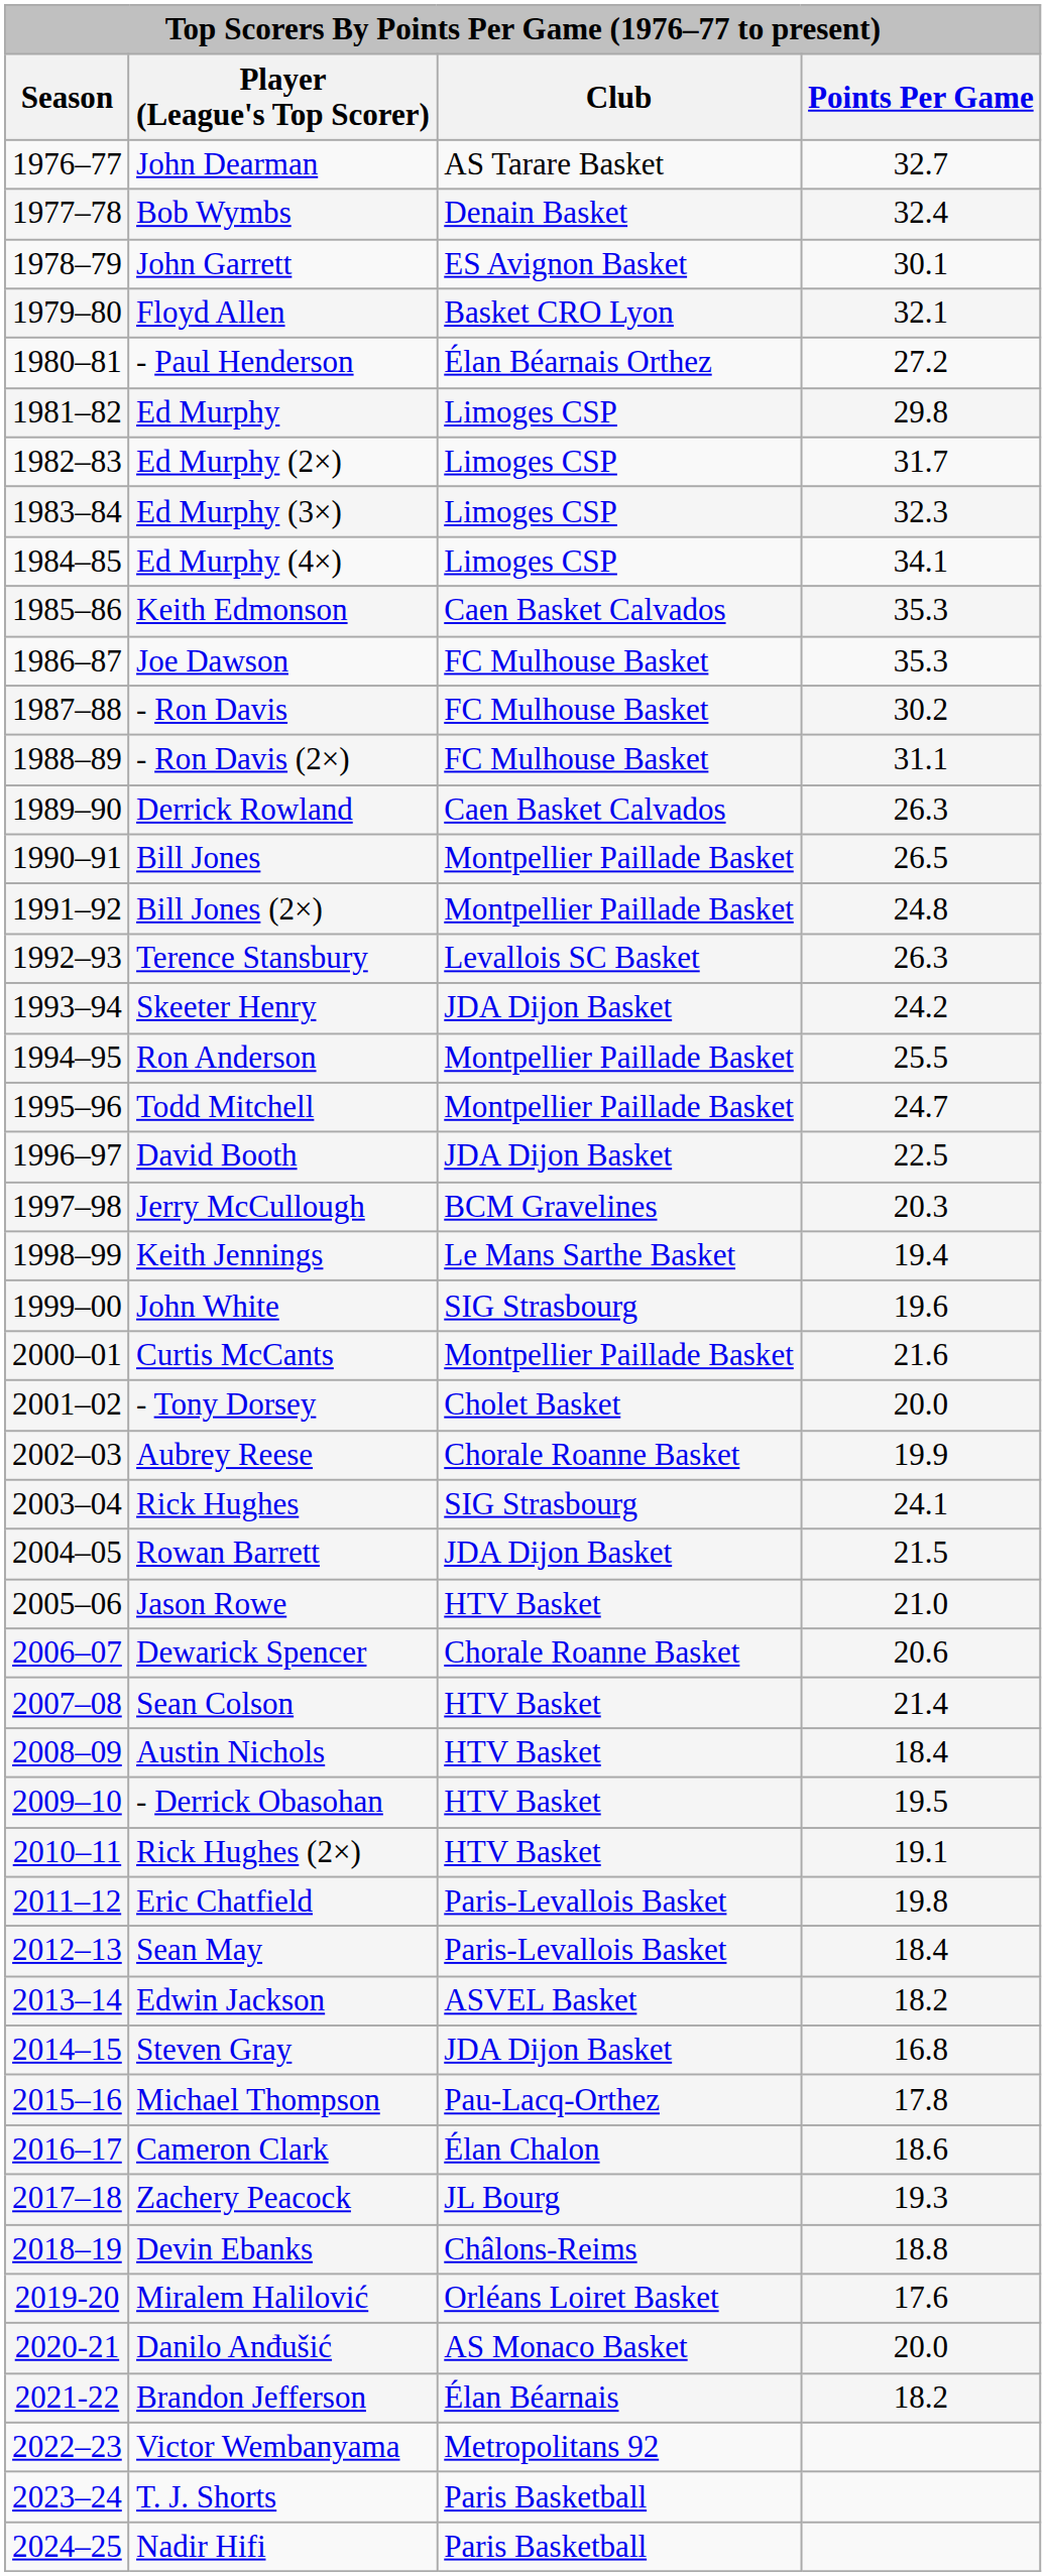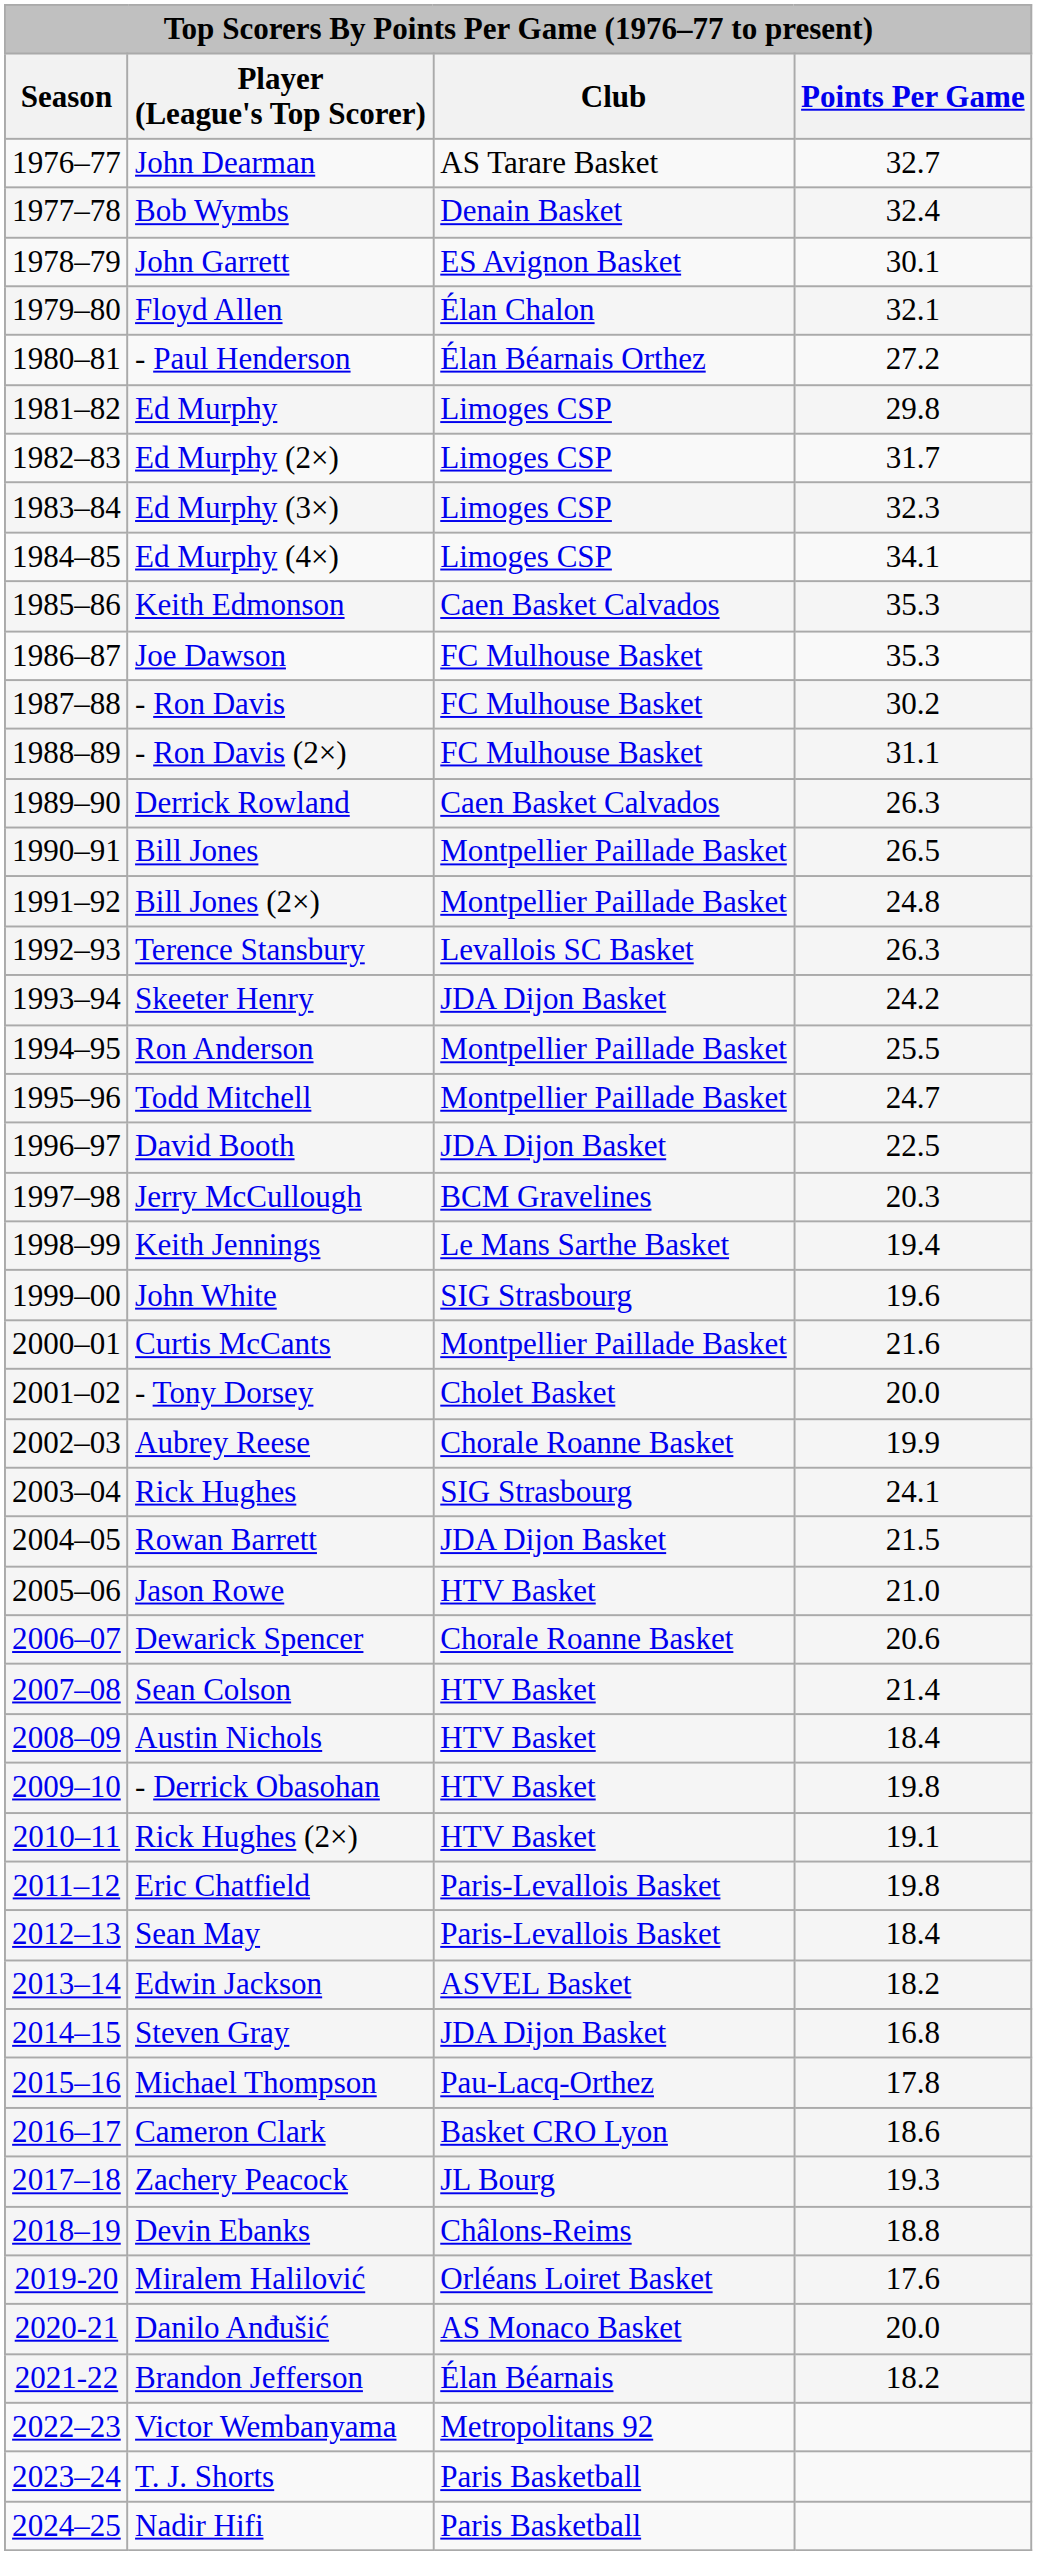 <table class="wikitable" style="text-align: left;">
 <tr>
 <th colspan="4" style="text-align:center;background-color:silver;">Top Scorers By Points Per Game (1976–77 to present)</th>
 </tr>
 <tr>
 <th>Season</th>
 <th>Player<br>(League's Top Scorer)</th>
 <th>Club</th>
 <th><a href='#'>Points Per Game</a></th>
 </tr>
 <tr>
 <td align="center">1976–77</td>
 <td> <a href='#'>John Dearman</a></td>
 <td>AS Tarare Basket</td>
 <td align="center">32.7</td>
 </tr>
 <tr bgcolor="#F5F5F5">
 <td align="center">1977–78</td>
 <td> <a href='#'>Bob Wymbs</a></td>
 <td><a href='#'>Denain Basket</a></td>
 <td align="center">32.4</td>
 </tr>
 <tr>
 <td align="center">1978–79</td>
 <td> <a href='#'>John Garrett</a></td>
 <td><a href='#'>ES Avignon Basket</a></td>
 <td align="center">30.1</td>
 </tr>
 <tr bgcolor="#F5F5F5">
 <td align="center">1979–80</td>
 <td> <a href='#'>Floyd Allen</a></td>
-<td><a href='#'>Basket CRO Lyon</a></td>
+<td><a href='#'>Élan Chalon</a></td>
 <td align="center">32.1</td>
 </tr>
 <tr>
 <td align="center">1980–81</td>
 <td>- <a href='#'>Paul Henderson</a></td>
 <td><a href='#'>Élan Béarnais Orthez</a></td>
 <td align="center">27.2</td>
 </tr>
 <tr bgcolor="#F5F5F5">
 <td align="center">1981–82</td>
 <td> <a href='#'>Ed Murphy</a></td>
 <td><a href='#'>Limoges CSP</a></td>
 <td align="center">29.8</td>
 </tr>
 <tr>
 <td align="center">1982–83</td>
 <td> <a href='#'>Ed Murphy</a> (2×)</td>
 <td><a href='#'>Limoges CSP</a></td>
 <td align="center">31.7</td>
 </tr>
 <tr bgcolor="#F5F5F5">
 <td align="center">1983–84</td>
 <td> <a href='#'>Ed Murphy</a> (3×)</td>
 <td><a href='#'>Limoges CSP</a></td>
 <td align="center">32.3</td>
 </tr>
 <tr>
 <td align="center">1984–85</td>
 <td> <a href='#'>Ed Murphy</a> (4×)</td>
 <td><a href='#'>Limoges CSP</a></td>
 <td align="center">34.1</td>
 </tr>
 <tr bgcolor="#F5F5F5">
 <td align="center">1985–86</td>
 <td> <a href='#'>Keith Edmonson</a></td>
 <td><a href='#'>Caen Basket Calvados</a></td>
 <td align="center">35.3</td>
 </tr>
 <tr>
 <td align="center">1986–87</td>
 <td> <a href='#'>Joe Dawson</a></td>
 <td><a href='#'>FC Mulhouse Basket</a></td>
 <td align="center">35.3</td>
 </tr>
 <tr bgcolor="#F5F5F5">
 <td align="center">1987–88</td>
 <td>- <a href='#'>Ron Davis</a></td>
 <td><a href='#'>FC Mulhouse Basket</a></td>
 <td align="center">30.2</td>
 </tr>
 <tr bgcolor="#F5F5F5">
 <td align="center">1988–89</td>
 <td>- <a href='#'>Ron Davis</a> (2×)</td>
 <td><a href='#'>FC Mulhouse Basket</a></td>
 <td align="center">31.1</td>
 </tr>
 <tr bgcolor="#F5F5F5">
 <td align="center">1989–90</td>
 <td> <a href='#'>Derrick Rowland</a></td>
 <td><a href='#'>Caen Basket Calvados</a></td>
 <td align="center">26.3</td>
 </tr>
 <tr bgcolor="#F5F5F5">
 <td align="center">1990–91</td>
 <td> <a href='#'>Bill Jones</a></td>
 <td><a href='#'>Montpellier Paillade Basket</a></td>
 <td align="center">26.5</td>
 </tr>
 <tr bgcolor="#F5F5F5">
 <td align="center">1991–92</td>
 <td> <a href='#'>Bill Jones</a> (2×)</td>
 <td><a href='#'>Montpellier Paillade Basket</a></td>
 <td align="center">24.8</td>
 </tr>
 <tr bgcolor="#F5F5F5">
 <td align="center">1992–93</td>
 <td> <a href='#'>Terence Stansbury</a></td>
 <td><a href='#'>Levallois SC Basket</a></td>
 <td align="center">26.3</td>
 </tr>
 <tr bgcolor="#F5F5F5">
 <td align="center">1993–94</td>
 <td> <a href='#'>Skeeter Henry</a></td>
 <td><a href='#'>JDA Dijon Basket</a></td>
 <td align="center">24.2</td>
 </tr>
 <tr bgcolor="#F5F5F5">
 <td align="center">1994–95</td>
 <td> <a href='#'>Ron Anderson</a></td>
 <td><a href='#'>Montpellier Paillade Basket</a></td>
 <td align="center">25.5</td>
 </tr>
 <tr bgcolor="#F5F5F5">
 <td align="center">1995–96</td>
 <td> <a href='#'>Todd Mitchell</a></td>
 <td><a href='#'>Montpellier Paillade Basket</a></td>
 <td align="center">24.7</td>
 </tr>
 <tr bgcolor="#F5F5F5">
 <td align="center">1996–97</td>
 <td> <a href='#'>David Booth</a></td>
 <td><a href='#'>JDA Dijon Basket</a></td>
 <td align="center">22.5</td>
 </tr>
 <tr bgcolor="#F5F5F5">
 <td align="center">1997–98</td>
 <td> <a href='#'>Jerry McCullough</a></td>
 <td><a href='#'>BCM Gravelines</a></td>
 <td align="center">20.3</td>
 </tr>
 <tr bgcolor="#F5F5F5">
 <td align="center">1998–99</td>
 <td> <a href='#'>Keith Jennings</a></td>
 <td><a href='#'>Le Mans Sarthe Basket</a></td>
 <td align="center">19.4</td>
 </tr>
 <tr bgcolor="#F5F5F5">
 <td align="center">1999–00</td>
 <td> <a href='#'>John White</a></td>
 <td><a href='#'>SIG Strasbourg</a></td>
 <td align="center">19.6</td>
 </tr>
 <tr bgcolor="#F5F5F5">
 <td align="center">2000–01</td>
 <td> <a href='#'>Curtis McCants</a></td>
 <td><a href='#'>Montpellier Paillade Basket</a></td>
 <td align="center">21.6</td>
 </tr>
 <tr bgcolor="#F5F5F5">
 <td align="center">2001–02</td>
 <td>- <a href='#'>Tony Dorsey</a></td>
 <td><a href='#'>Cholet Basket</a></td>
 <td align="center">20.0</td>
 </tr>
 <tr bgcolor="#F5F5F5">
 <td align="center">2002–03</td>
 <td> <a href='#'>Aubrey Reese</a></td>
 <td><a href='#'>Chorale Roanne Basket</a></td>
 <td align="center">19.9</td>
 </tr>
 <tr bgcolor="#F5F5F5">
 <td align="center">2003–04</td>
 <td> <a href='#'>Rick Hughes</a></td>
 <td><a href='#'>SIG Strasbourg</a></td>
 <td align="center">24.1</td>
 </tr>
 <tr bgcolor="#F5F5F5">
 <td align="center">2004–05</td>
 <td> <a href='#'>Rowan Barrett</a></td>
 <td><a href='#'>JDA Dijon Basket</a></td>
 <td align="center">21.5</td>
 </tr>
 <tr bgcolor="#F5F5F5">
 <td align="center">2005–06</td>
 <td> <a href='#'>Jason Rowe</a></td>
 <td><a href='#'>HTV Basket</a></td>
 <td align="center">21.0</td>
 </tr>
 <tr bgcolor="#F5F5F5">
 <td align="center"><a href='#'>2006–07</a></td>
 <td> <a href='#'>Dewarick Spencer</a></td>
 <td><a href='#'>Chorale Roanne Basket</a></td>
 <td align="center">20.6</td>
 </tr>
 <tr bgcolor="#F5F5F5">
 <td align="center"><a href='#'>2007–08</a></td>
 <td> <a href='#'>Sean Colson</a></td>
 <td><a href='#'>HTV Basket</a></td>
 <td align="center">21.4</td>
 </tr>
 <tr bgcolor="#F5F5F5">
 <td align="center"><a href='#'>2008–09</a></td>
 <td> <a href='#'>Austin Nichols</a></td>
 <td><a href='#'>HTV Basket</a></td>
 <td align="center">18.4</td>
 </tr>
 <tr bgcolor="#F5F5F5">
 <td align="center"><a href='#'>2009–10</a></td>
 <td>- <a href='#'>Derrick Obasohan</a></td>
 <td><a href='#'>HTV Basket</a></td>
-<td align="center">19.5</td>
+<td align="center">19.8</td>
 </tr>
 <tr bgcolor="#F5F5F5">
 <td align="center"><a href='#'>2010–11</a></td>
 <td> <a href='#'>Rick Hughes</a> (2×)</td>
 <td><a href='#'>HTV Basket</a></td>
 <td align="center">19.1</td>
 </tr>
 <tr bgcolor="#F5F5F5">
 <td align="center"><a href='#'>2011–12</a></td>
 <td> <a href='#'>Eric Chatfield</a></td>
 <td><a href='#'>Paris-Levallois Basket</a></td>
 <td align="center">19.8</td>
 </tr>
 <tr bgcolor="#F5F5F5">
 <td align="center"><a href='#'>2012–13</a></td>
 <td> <a href='#'>Sean May</a></td>
 <td><a href='#'>Paris-Levallois Basket</a></td>
 <td align="center">18.4</td>
 </tr>
 <tr bgcolor="#F5F5F5">
 <td align="center"><a href='#'>2013–14</a></td>
 <td> <a href='#'>Edwin Jackson</a></td>
 <td><a href='#'>ASVEL Basket</a></td>
 <td align="center">18.2</td>
 </tr>
 <tr bgcolor="#F5F5F5">
 <td align="center"><a href='#'>2014–15</a></td>
 <td> <a href='#'>Steven Gray</a></td>
 <td><a href='#'>JDA Dijon Basket</a></td>
 <td align="center">16.8</td>
 </tr>
 <tr bgcolor="#F5F5F5">
 <td align="center"><a href='#'>2015–16</a></td>
 <td> <a href='#'>Michael Thompson</a></td>
 <td><a href='#'>Pau-Lacq-Orthez</a></td>
 <td align="center">17.8</td>
 </tr>
 <tr bgcolor="#F5F5F5">
 <td align="center"><a href='#'>2016–17</a></td>
 <td> <a href='#'>Cameron Clark</a></td>
-<td><a href='#'>Élan Chalon</a></td>
+<td><a href='#'>Basket CRO Lyon</a></td>
 <td align="center">18.6</td>
 </tr>
 <tr bgcolor="#F5F5F5">
 <td align="center"><a href='#'>2017–18</a></td>
 <td> <a href='#'>Zachery Peacock</a></td>
 <td><a href='#'>JL Bourg</a></td>
 <td align="center">19.3</td>
 </tr>
 <tr bgcolor="#F5F5F5">
 <td align="center"><a href='#'>2018–19</a></td>
 <td> <a href='#'>Devin Ebanks</a></td>
 <td><a href='#'>Châlons-Reims</a></td>
 <td align="center">18.8</td>
 </tr>
 <tr bgcolor="#F5F5F5">
 <td align="center"><a href='#'>2019-20</a></td>
 <td> <a href='#'>Miralem Halilović</a></td>
 <td><a href='#'>Orléans Loiret Basket</a></td>
 <td align="center">17.6</td>
 </tr>
 <tr bgcolor="#F5F5F5">
 <td align="center"><a href='#'>2020-21</a></td>
 <td> <a href='#'>Danilo Anđušić</a></td>
 <td><a href='#'>AS Monaco Basket</a></td>
 <td align="center">20.0</td>
 </tr>
 <tr bgcolor="#F5F5F5">
 <td align="center"><a href='#'>2021-22</a></td>
 <td> <a href='#'>Brandon Jefferson</a></td>
 <td><a href='#'>Élan Béarnais</a></td>
 <td align="center">18.2</td>
 </tr>
 <tr>
 <td><a href='#'>2022–23</a></td>
 <td> <a href='#'>Victor Wembanyama</a></td>
 <td><a href='#'>Metropolitans 92</a></td>
 <td></td>
 </tr>
 <tr>
 <td><a href='#'>2023–24</a></td>
 <td> <a href='#'>T. J. Shorts</a></td>
 <td><a href='#'>Paris Basketball</a></td>
 <td></td>
 </tr>
 <tr>
 <td><a href='#'>2024–25</a></td>
 <td> <a href='#'>Nadir Hifi</a></td>
 <td><a href='#'>Paris Basketball</a></td>
 <td></td>
 </tr>
 </table>
